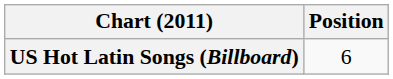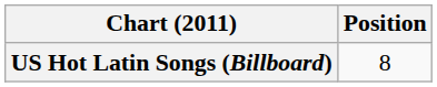 <table class="wikitable plainrowheaders" style="text-align:center">
 <tr>
 <th scope="col">Chart (2011)</th>
 <th scope="col">Position</th>
 </tr>
 <tr>
 <th scope="row">US Hot Latin Songs (<em>Billboard</em>)</th>
-<td>6</td>
+<td>8</td>
 </tr>
 </table>
